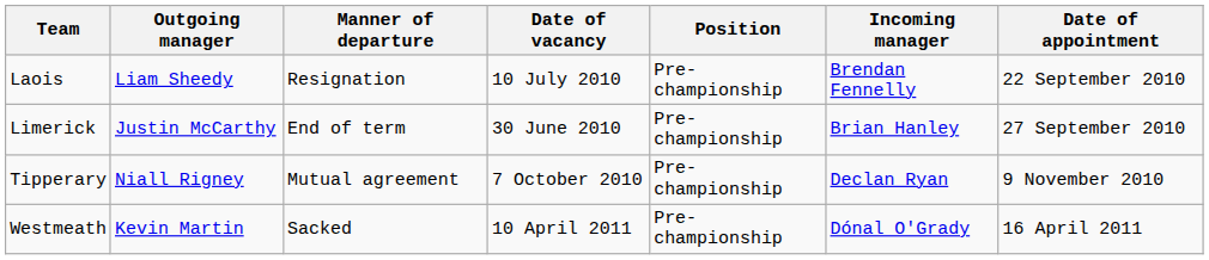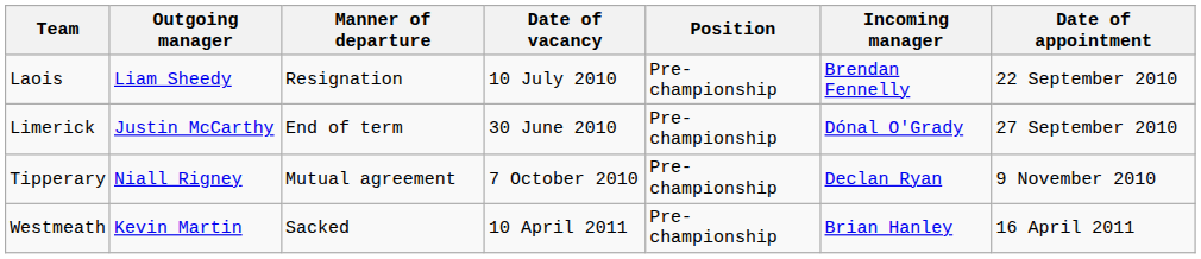 <table class="wikitable">
 <tr>
 <th>Team</th>
 <th>Outgoing manager</th>
 <th>Manner of departure</th>
 <th>Date of vacancy</th>
 <th>Position</th>
 <th>Incoming manager</th>
 <th>Date of appointment</th>
 </tr>
 <tr>
 <td>Laois</td>
 <td><a href='#'>Liam Sheedy</a></td>
 <td>Resignation</td>
 <td>10 July 2010</td>
 <td>Pre-championship</td>
 <td><a href='#'>Brendan Fennelly</a></td>
 <td>22 September 2010</td>
 </tr>
 <tr>
 <td>Limerick</td>
 <td><a href='#'>Justin McCarthy</a></td>
 <td>End of term</td>
 <td>30 June 2010</td>
 <td>Pre-championship</td>
-<td><a href='#'>Brian Hanley</a></td>
+<td><a href='#'>Dónal O'Grady</a></td>
 <td>27 September 2010</td>
 </tr>
 <tr>
 <td>Tipperary</td>
 <td><a href='#'>Niall Rigney</a></td>
 <td>Mutual agreement</td>
 <td>7 October 2010</td>
 <td>Pre-championship</td>
 <td><a href='#'>Declan Ryan</a></td>
 <td>9 November 2010</td>
 </tr>
 <tr>
 <td>Westmeath</td>
 <td><a href='#'>Kevin Martin</a></td>
 <td>Sacked</td>
 <td>10 April 2011</td>
 <td>Pre-championship</td>
-<td><a href='#'>Dónal O'Grady</a></td>
+<td><a href='#'>Brian Hanley</a></td>
 <td>16 April 2011</td>
 </tr>
 </table>
